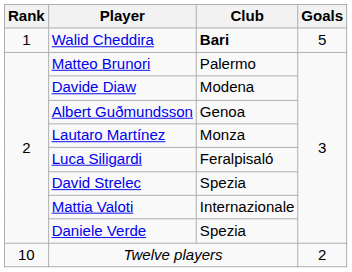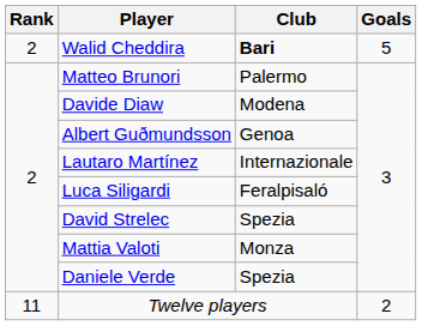 <table class="wikitable sortable" style="text-align:center">
 <tr>
 <th>Rank</th>
 <th>Player</th>
 <th>Club</th>
 <th>Goals</th>
 </tr>
 <tr>
-<td>1</td>
+<td>2</td>
 <td align=left> <a href='#'>Walid Cheddira</a></td>
 <td align=left><strong>Bari</strong></td>
 <td>5</td>
 </tr>
 <tr>
 <td rowspan=8>2</td>
 <td align=left> <a href='#'>Matteo Brunori</a></td>
 <td align=left>Palermo</td>
 <td rowspan=8>3</td>
 </tr>
 <tr>
 <td align=left> <a href='#'>Davide Diaw</a></td>
 <td align=left>Modena</td>
 </tr>
 <tr>
 <td align=left> <a href='#'>Albert Guðmundsson</a></td>
 <td align=left>Genoa</td>
 </tr>
 <tr>
 <td align="left"> <a href='#'>Lautaro Martínez</a></td>
-<td align=left>Monza</td>
+<td align="left">Internazionale</td>
 </tr>
 <tr>
 <td align=left> <a href='#'>Luca Siligardi</a></td>
 <td align=left>Feralpisaló</td>
 </tr>
 <tr>
 <td align=left> <a href='#'>David Strelec</a></td>
 <td align=left>Spezia</td>
 </tr>
 <tr>
 <td align=left> <a href='#'>Mattia Valoti</a></td>
-<td align="left">Internazionale</td>
+<td align=left>Monza</td>
 </tr>
 <tr>
 <td align=left> <a href='#'>Daniele Verde</a></td>
 <td align=left>Spezia</td>
 </tr>
 <tr>
-<td>10</td>
+<td>11</td>
 <td colspan=2><em>Twelve players</em></td>
 <td>2</td>
 </tr>
 </table>
